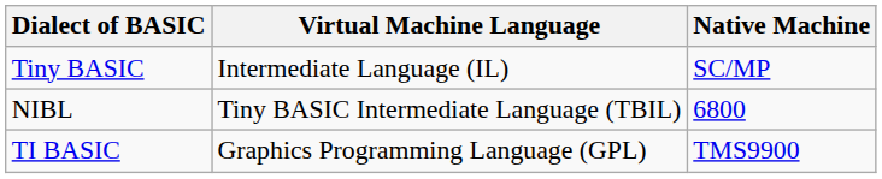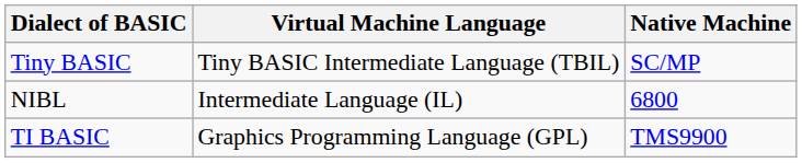 <table class="wikitable">
 <tr>
 <th>Dialect of BASIC</th>
 <th>Virtual Machine Language</th>
 <th>Native Machine</th>
 </tr>
 <tr>
 <td><a href='#'>Tiny BASIC</a></td>
-<td>Intermediate Language (IL)</td>
+<td>Tiny BASIC Intermediate Language (TBIL)</td>
 <td><a href='#'>SC/MP</a></td>
 </tr>
 <tr>
 <td>NIBL</td>
-<td>Tiny BASIC Intermediate Language (TBIL)</td>
+<td>Intermediate Language (IL)</td>
 <td><a href='#'>6800</a></td>
 </tr>
 <tr>
 <td><a href='#'>TI BASIC</a></td>
 <td>Graphics Programming Language (GPL)</td>
 <td><a href='#'>TMS9900</a></td>
 </tr>
 </table>
